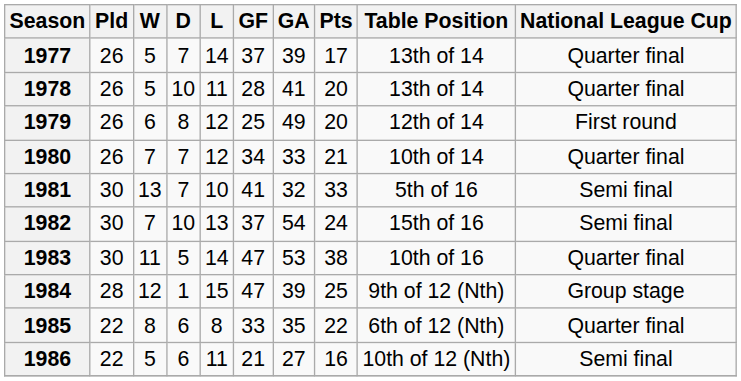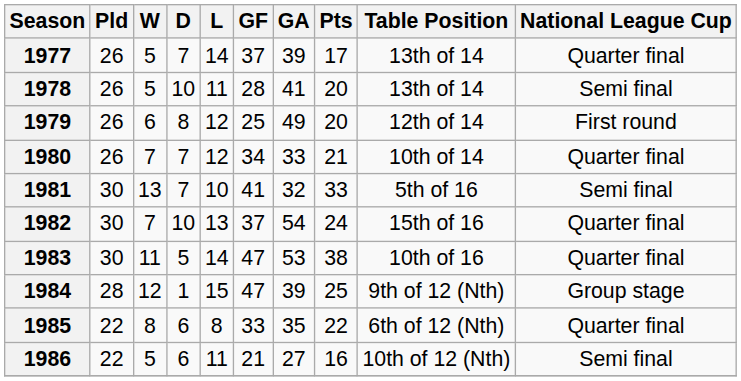 <table class="wikitable" style="text-align:center">
 <tr>
 <th>Season</th>
 <th>Pld</th>
 <th>W</th>
 <th>D</th>
 <th>L</th>
 <th>GF</th>
 <th>GA</th>
 <th>Pts</th>
 <th>Table Position</th>
 <th>National League Cup</th>
 </tr>
 <tr>
 <th>1977</th>
 <td>26</td>
 <td>5</td>
 <td>7</td>
 <td>14</td>
 <td>37</td>
 <td>39</td>
 <td>17</td>
 <td>13th of 14</td>
 <td>Quarter final</td>
 </tr>
 <tr>
 <th>1978</th>
 <td>26</td>
 <td>5</td>
 <td>10</td>
 <td>11</td>
 <td>28</td>
 <td>41</td>
 <td>20</td>
 <td>13th of 14</td>
-<td>Quarter final</td>
+<td>Semi final</td>
 </tr>
 <tr>
 <th>1979</th>
 <td>26</td>
 <td>6</td>
 <td>8</td>
 <td>12</td>
 <td>25</td>
 <td>49</td>
 <td>20</td>
 <td>12th of 14</td>
 <td>First round</td>
 </tr>
 <tr>
 <th>1980</th>
 <td>26</td>
 <td>7</td>
 <td>7</td>
 <td>12</td>
 <td>34</td>
 <td>33</td>
 <td>21</td>
 <td>10th of 14</td>
 <td>Quarter final</td>
 </tr>
 <tr>
 <th>1981</th>
 <td>30</td>
 <td>13</td>
 <td>7</td>
 <td>10</td>
 <td>41</td>
 <td>32</td>
 <td>33</td>
 <td>5th of 16</td>
 <td>Semi final</td>
 </tr>
 <tr>
 <th>1982</th>
 <td>30</td>
 <td>7</td>
 <td>10</td>
 <td>13</td>
 <td>37</td>
 <td>54</td>
 <td>24</td>
 <td>15th of 16</td>
-<td>Semi final</td>
+<td>Quarter final</td>
 </tr>
 <tr>
 <th>1983</th>
 <td>30</td>
 <td>11</td>
 <td>5</td>
 <td>14</td>
 <td>47</td>
 <td>53</td>
 <td>38</td>
 <td>10th of 16</td>
 <td>Quarter final</td>
 </tr>
 <tr>
 <th>1984</th>
 <td>28</td>
 <td>12</td>
 <td>1</td>
 <td>15</td>
 <td>47</td>
 <td>39</td>
 <td>25</td>
 <td>9th of 12 (Nth)</td>
 <td>Group stage</td>
 </tr>
 <tr>
 <th>1985</th>
 <td>22</td>
 <td>8</td>
 <td>6</td>
 <td>8</td>
 <td>33</td>
 <td>35</td>
 <td>22</td>
 <td>6th of 12 (Nth)</td>
 <td>Quarter final</td>
 </tr>
 <tr>
 <th>1986</th>
 <td>22</td>
 <td>5</td>
 <td>6</td>
 <td>11</td>
 <td>21</td>
 <td>27</td>
 <td>16</td>
 <td>10th of 12 (Nth)</td>
 <td>Semi final</td>
 </tr>
 <tr>
 </tr>
 </table>
